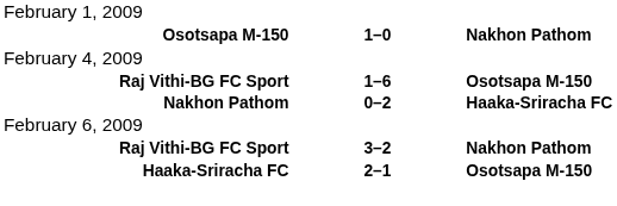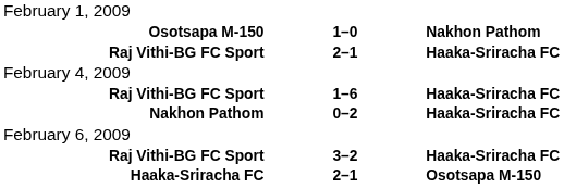 <table width=100% cellspacing=1>
 <tr>
 <th width=20%></th>
 <th width=12%></th>
 <th width=20%></th>
 <th></th>
 </tr>
 <tr>
 <td>February 1, 2009</td>
 </tr>
 <tr style=font-size:90%>
 <td align=right><strong>Osotsapa M-150</strong></td>
 <td align=center><strong>1–0</strong></td>
 <td><strong>Nakhon Pathom</strong></td>
 <td></td>
 <td></td>
 </tr>
+<tr style=font-size:90%>
+<td align=right><strong>Raj Vithi-BG FC Sport</strong></td>
+<td align=center><strong>2–1</strong></td>
+<td><strong>Haaka-Sriracha FC</strong></td>
+<td></td>
+<td></td>
+</tr>
 <tr>
 <td>February 4, 2009</td>
 </tr>
 <tr style=font-size:90%>
 <td align=right><strong>Raj Vithi-BG FC Sport</strong></td>
 <td align=center><strong>1–6</strong></td>
-<td><strong>Osotsapa M-150</strong></td>
+<td><strong>Haaka-Sriracha FC</strong></td>
 <td></td>
 <td></td>
 </tr>
 <tr style=font-size:90%>
 <td align=right><strong>Nakhon Pathom</strong></td>
 <td align=center><strong>0–2</strong></td>
 <td><strong>Haaka-Sriracha FC</strong></td>
 <td></td>
 <td></td>
 </tr>
 <tr>
 <td>February 6, 2009</td>
 </tr>
 <tr style=font-size:90%>
 <td align=right><strong>Raj Vithi-BG FC Sport</strong></td>
 <td align=center><strong>3–2</strong></td>
-<td><strong>Nakhon Pathom</strong></td>
+<td><strong>Haaka-Sriracha FC</strong></td>
 <td></td>
 <td></td>
 </tr>
 <tr style=font-size:90%>
 <td align=right><strong>Haaka-Sriracha FC</strong></td>
 <td align=center><strong>2–1</strong></td>
 <td><strong>Osotsapa M-150</strong></td>
 <td></td>
 <td></td>
 </tr>
 </table>
